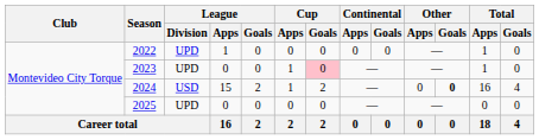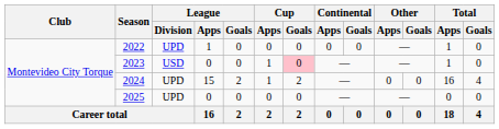 <table class="wikitable" style="text-align: center;">
 <tr>
 <th rowspan="2">Club</th>
 <th rowspan="2">Season</th>
 <th colspan="3">League</th>
 <th colspan="2">Cup</th>
 <th colspan="2">Continental</th>
 <th colspan="2">Other</th>
 <th colspan="2">Total</th>
 </tr>
 <tr>
 <th>Division</th>
 <th>Apps</th>
 <th>Goals</th>
 <th>Apps</th>
 <th>Goals</th>
 <th>Apps</th>
 <th>Goals</th>
 <th>Apps</th>
 <th>Goals</th>
 <th>Apps</th>
 <th>Goals</th>
 </tr>
 <tr>
 <td rowspan="4"><a href='#'>Montevideo City Torque</a></td>
 <td><a href='#'>2022</a></td>
 <td><a href='#'>UPD</a></td>
 <td>1</td>
 <td>0</td>
 <td>0</td>
 <td>0</td>
 <td>0</td>
 <td>0</td>
 <td colspan="2">—</td>
 <td>1</td>
 <td>0</td>
 </tr>
 <tr>
 <td><a href='#'>2023</a></td>
-<td>UPD</td>
+<td><a href='#'>USD</a></td>
 <td>0</td>
 <td>0</td>
 <td>1</td>
 <td style="background: pink;">0</td>
 <td colspan="2">—</td>
 <td colspan="2">—</td>
 <td>1</td>
 <td>0</td>
 </tr>
 <tr>
 <td><a href='#'>2024</a></td>
-<td><a href='#'>USD</a></td>
+<td>UPD</td>
 <td>15</td>
 <td>2</td>
 <td>1</td>
 <td>2</td>
 <td colspan="2">—</td>
 <td>0</td>
-<td><strong>0</strong></td>
+<td>0</td>
 <td>16</td>
 <td>4</td>
 </tr>
 <tr>
 <td><a href='#'>2025</a></td>
 <td>UPD</td>
 <td>0</td>
 <td>0</td>
 <td>0</td>
 <td>0</td>
 <td colspan="2">—</td>
 <td colspan="2">—</td>
 <td>0</td>
 <td>0</td>
 </tr>
 <tr>
 <th colspan="3">Career total</th>
 <th>16</th>
 <th>2</th>
 <th>2</th>
 <th>2</th>
 <th>0</th>
 <th>0</th>
 <th>0</th>
 <th>0</th>
 <th>18</th>
 <th>4</th>
 </tr>
 </table>
